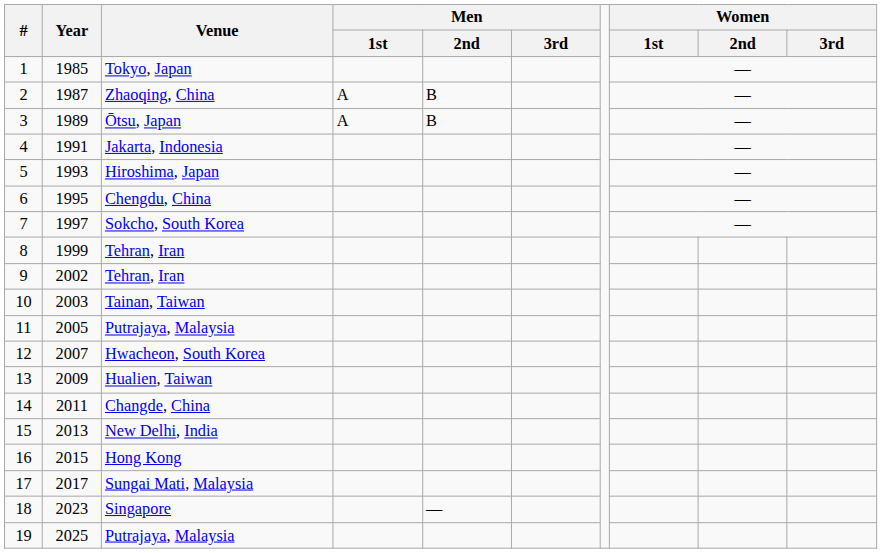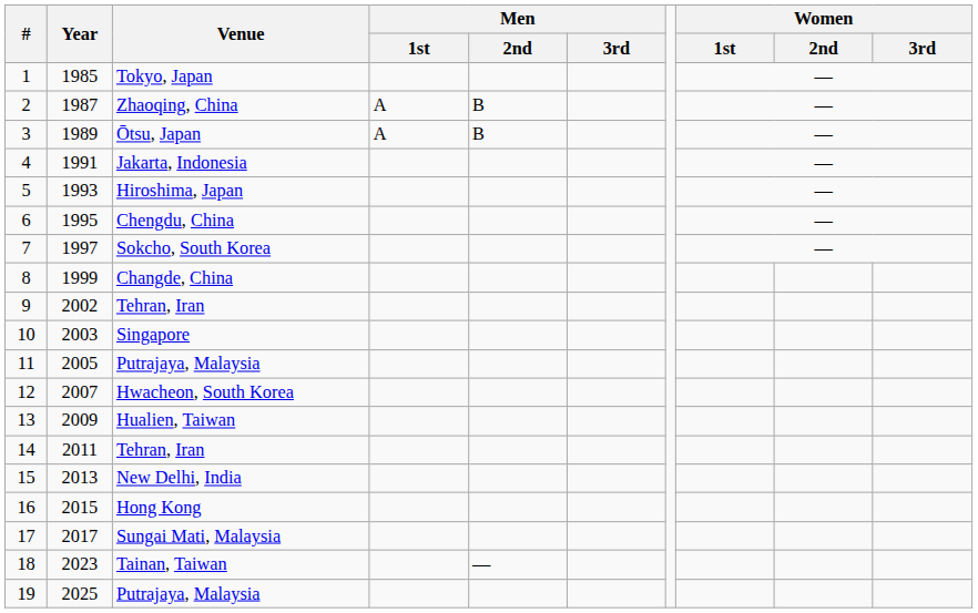 <table class="wikitable" style="text-align:left;">
 <tr>
 <th rowspan=2 width=30>#</th>
 <th rowspan=2 width=50>Year</th>
 <th rowspan=2 width=220>Venue</th>
 <th colspan=3>Men</th>
 <td width = 1 rowspan=21></td>
 <th colspan=3>Women</th>
 </tr>
 <tr>
 <th width=80>1st</th>
 <th width=80>2nd</th>
 <th width=80>3rd</th>
 <th width=80>1st</th>
 <th width=80>2nd</th>
 <th width=80>3rd</th>
 </tr>
 <tr>
 <td align=center>1</td>
 <td align=center>1985</td>
 <td> <a href='#'>Tokyo</a>, <a href='#'>Japan</a></td>
 <td></td>
 <td></td>
 <td></td>
 <td colspan=3 align=center>—</td>
 </tr>
 <tr>
 <td align=center>2</td>
 <td align=center>1987</td>
 <td> <a href='#'>Zhaoqing</a>, <a href='#'>China</a></td>
 <td> A</td>
 <td> B</td>
 <td></td>
 <td colspan=3 align=center>—</td>
 </tr>
 <tr>
 <td align=center>3</td>
 <td align=center>1989</td>
 <td> <a href='#'>Ōtsu</a>, <a href='#'>Japan</a></td>
 <td> A</td>
 <td> B</td>
 <td></td>
 <td colspan=3 align=center>—</td>
 </tr>
 <tr>
 <td align=center>4</td>
 <td align=center>1991</td>
 <td> <a href='#'>Jakarta</a>, <a href='#'>Indonesia</a></td>
 <td></td>
 <td></td>
 <td></td>
 <td colspan=3 align=center>—</td>
 </tr>
 <tr>
 <td align=center>5</td>
 <td align=center>1993</td>
 <td> <a href='#'>Hiroshima</a>, <a href='#'>Japan</a></td>
 <td></td>
 <td></td>
 <td></td>
 <td colspan=3 align=center>—</td>
 </tr>
 <tr>
 <td align=center>6</td>
 <td align=center>1995</td>
 <td> <a href='#'>Chengdu</a>, <a href='#'>China</a></td>
 <td></td>
 <td></td>
 <td></td>
 <td colspan=3 align=center>—</td>
 </tr>
 <tr>
 <td align=center>7</td>
 <td align=center>1997</td>
 <td> <a href='#'>Sokcho</a>, <a href='#'>South Korea</a></td>
 <td></td>
 <td></td>
 <td></td>
 <td colspan=3 align=center>—</td>
 </tr>
 <tr>
 <td align=center>8</td>
 <td align=center>1999</td>
-<td> <a href='#'>Tehran</a>, <a href='#'>Iran</a></td>
+<td> <a href='#'>Changde</a>, <a href='#'>China</a></td>
 <td></td>
 <td></td>
 <td></td>
 <td></td>
 <td></td>
 <td></td>
 </tr>
 <tr>
 <td align=center>9</td>
 <td align=center>2002</td>
 <td> <a href='#'>Tehran</a>, <a href='#'>Iran</a></td>
 <td></td>
 <td></td>
 <td></td>
 <td></td>
 <td></td>
 <td></td>
 </tr>
 <tr>
 <td align=center>10</td>
 <td align=center>2003</td>
-<td> <a href='#'>Tainan</a>, <a href='#'>Taiwan</a></td>
+<td> <a href='#'>Singapore</a></td>
 <td></td>
 <td></td>
 <td></td>
 <td></td>
 <td></td>
 <td></td>
 </tr>
 <tr>
 <td align=center>11</td>
 <td align=center>2005</td>
 <td> <a href='#'>Putrajaya</a>, <a href='#'>Malaysia</a></td>
 <td></td>
 <td></td>
 <td></td>
 <td></td>
 <td></td>
 <td></td>
 </tr>
 <tr>
 <td align=center>12</td>
 <td align=center>2007</td>
 <td> <a href='#'>Hwacheon</a>, <a href='#'>South Korea</a></td>
 <td></td>
 <td></td>
 <td></td>
 <td></td>
 <td></td>
 <td></td>
 </tr>
 <tr>
 <td align=center>13</td>
 <td align=center>2009</td>
 <td> <a href='#'>Hualien</a>, <a href='#'>Taiwan</a></td>
 <td></td>
 <td></td>
 <td></td>
 <td></td>
 <td></td>
 <td></td>
 </tr>
 <tr>
 <td align=center>14</td>
 <td align=center>2011</td>
-<td> <a href='#'>Changde</a>, <a href='#'>China</a></td>
+<td> <a href='#'>Tehran</a>, <a href='#'>Iran</a></td>
 <td></td>
 <td></td>
 <td></td>
 <td></td>
 <td></td>
 <td></td>
 </tr>
 <tr>
 <td align=center>15</td>
 <td align=center>2013</td>
 <td> <a href='#'>New Delhi</a>, <a href='#'>India</a></td>
 <td></td>
 <td></td>
 <td></td>
 <td></td>
 <td></td>
 <td></td>
 </tr>
 <tr>
 <td align=center>16</td>
 <td align=center>2015</td>
 <td> <a href='#'>Hong Kong</a></td>
 <td></td>
 <td></td>
 <td></td>
 <td></td>
 <td></td>
 <td></td>
 </tr>
 <tr>
 <td align=center>17</td>
 <td align=center>2017</td>
 <td> <a href='#'>Sungai Mati</a>, <a href='#'>Malaysia</a></td>
 <td></td>
 <td></td>
 <td></td>
 <td></td>
 <td></td>
 <td></td>
 </tr>
 <tr>
 <td align=center>18</td>
 <td align=center>2023</td>
-<td> <a href='#'>Singapore</a></td>
+<td> <a href='#'>Tainan</a>, <a href='#'>Taiwan</a></td>
 <td><br></td>
 <td>—</td>
 <td></td>
 <td></td>
 <td></td>
 <td></td>
 </tr>
 <tr>
 <td align=center>19</td>
 <td align=center>2025</td>
 <td> <a href='#'>Putrajaya</a>, <a href='#'>Malaysia</a></td>
 <td></td>
 <td></td>
 <td></td>
 <td></td>
 <td></td>
 <td></td>
 </tr>
 </table>
